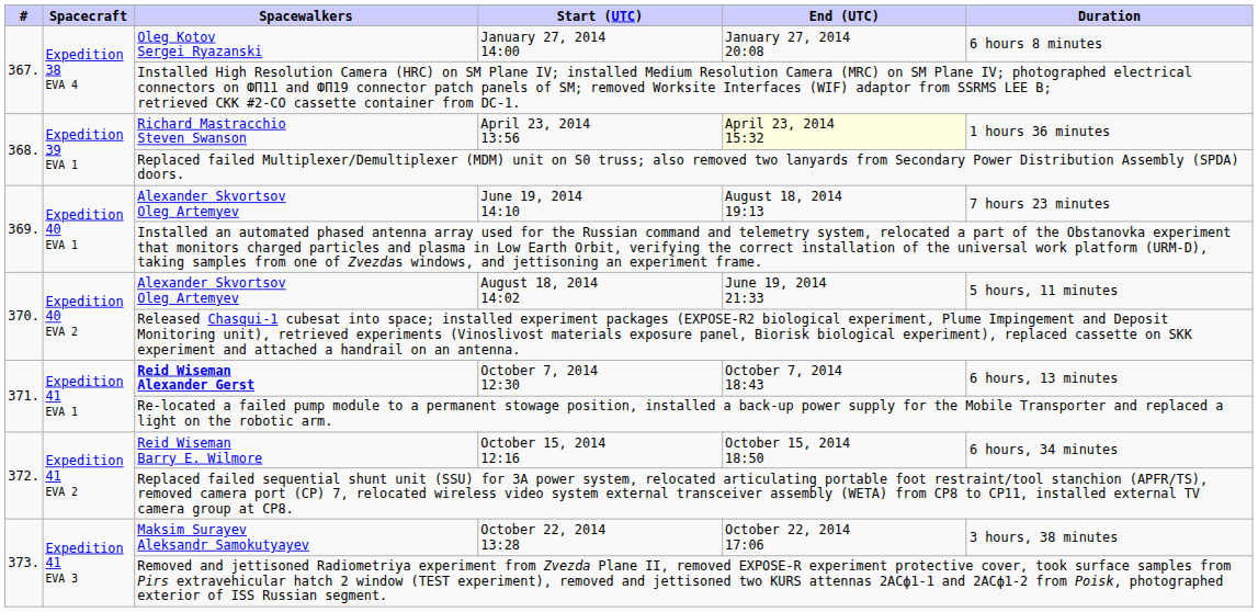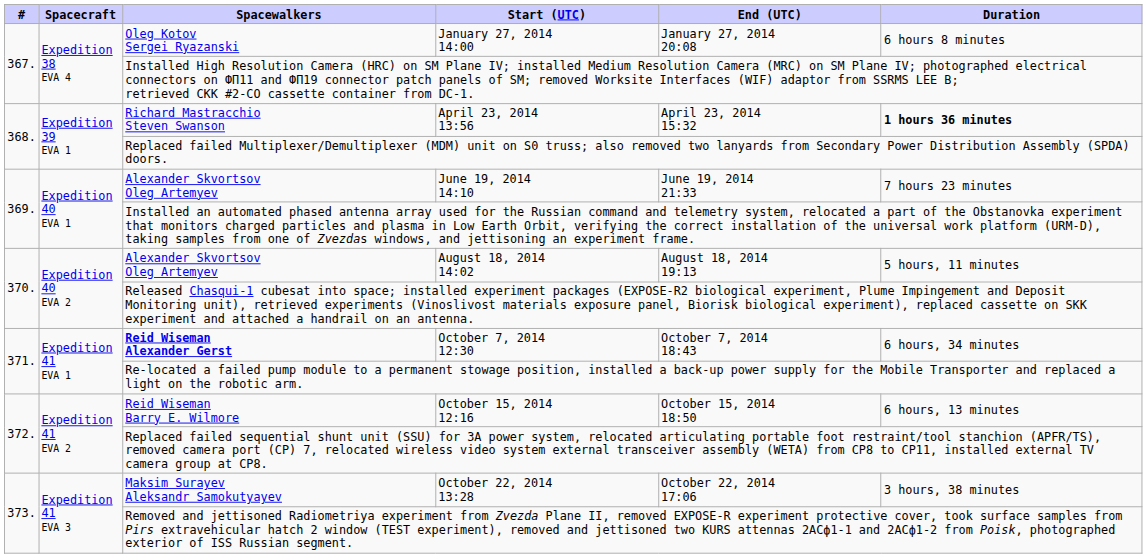 <table class="wikitable sticky-header">
 <tr>
 <th style="background:#ccf;">#</th>
 <th style="background:#ccf;">Spacecraft</th>
 <th style="background:#ccf;">Spacewalkers</th>
 <th style="background:#ccf;">Start (<a href='#'>UTC</a>)</th>
 <th style="background:#ccf;">End (UTC)</th>
 <th style="background:#ccf;">Duration</th>
 </tr>
 <tr>
 <td rowspan=2>367.</td>
 <td rowspan=2><a href='#'>Expedition 38</a><br><small>EVA 4</small><br></td>
 <td> <a href='#'>Oleg Kotov</a><br> <a href='#'>Sergei Ryazanski</a></td>
 <td>January 27, 2014<br>14:00</td>
 <td>January 27, 2014<br>20:08</td>
 <td>6 hours 8 minutes</td>
 </tr>
 <tr>
 <td colspan=4>Installed High Resolution Camera (HRC) on SM Plane IV; installed Medium Resolution Camera (MRC) on SM Plane IV; photographed electrical connectors on ФП11 and ФП19 connector patch panels of SM; removed Worksite Interfaces (WIF) adaptor from SSRMS LEE B;<br>retrieved СКК #2-СО cassette container from DC-1.</td>
 </tr>
 <tr>
 <td rowspan=2>368.</td>
 <td rowspan=2><a href='#'>Expedition 39</a><br><small>EVA 1</small></td>
 <td> <a href='#'>Richard Mastracchio</a><br> <a href='#'>Steven Swanson</a></td>
 <td>April 23, 2014<br>13:56</td>
-<td style="background: lightyellow;">April 23, 2014<br>15:32</td>
-<td>1 hours 36 minutes</td>
+<td>April 23, 2014<br>15:32</td>
+<td><strong>1 hours 36 minutes</strong></td>
 </tr>
 <tr>
 <td colspan=4>Replaced failed Multiplexer/Demultiplexer (MDM) unit on S0 truss; also removed two lanyards from Secondary Power Distribution Assembly (SPDA) doors.</td>
 </tr>
 <tr>
 <td rowspan=2>369.</td>
 <td rowspan=2><a href='#'>Expedition 40</a><br><small>EVA 1</small><br></td>
 <td> <a href='#'>Alexander Skvortsov</a><br> <a href='#'>Oleg Artemyev</a></td>
 <td>June 19, 2014<br>14:10</td>
-<td>August 18, 2014<br>19:13</td>
+<td>June 19, 2014<br>21:33</td>
 <td>7 hours 23 minutes</td>
 </tr>
 <tr>
 <td colspan=4>Installed an automated phased antenna array used for the Russian command and telemetry system, relocated a part of the Obstanovka experiment that monitors charged particles and plasma in Low Earth Orbit, verifying the correct installation of the universal work platform (URM-D), taking samples from one of <em>Zvezda</em>s windows, and jettisoning an experiment frame.</td>
 </tr>
 <tr>
 <td rowspan=2>370.</td>
 <td rowspan=2><a href='#'>Expedition 40</a><br><small>EVA 2</small><br></td>
 <td> <a href='#'>Alexander Skvortsov</a><br> <a href='#'>Oleg Artemyev</a></td>
 <td>August 18, 2014<br>14:02</td>
-<td>June 19, 2014<br>21:33</td>
+<td>August 18, 2014<br>19:13</td>
 <td>5 hours, 11 minutes</td>
 </tr>
 <tr>
 <td colspan=4>Released <a href='#'>Chasqui-1</a> cubesat into space; installed experiment packages (EXPOSE-R2 biological experiment, Plume Impingement and Deposit Monitoring unit), retrieved experiments (Vinoslivost materials exposure panel, Biorisk biological experiment), replaced cassette on SKK experiment and attached a handrail on an antenna.</td>
 </tr>
 <tr>
 <td rowspan=2>371.</td>
 <td rowspan=2><a href='#'>Expedition 41</a><br><small>EVA 1</small><br></td>
 <td><strong> <a href='#'>Reid Wiseman</a><br> <a href='#'>Alexander Gerst</a></strong></td>
 <td>October 7, 2014<br>12:30</td>
 <td>October 7, 2014<br>18:43</td>
-<td>6 hours, 13 minutes</td>
+<td>6 hours, 34 minutes</td>
 </tr>
 <tr>
 <td colspan=4>Re-located a failed pump module to a permanent stowage position, installed a back-up power supply for the Mobile Transporter and replaced a light on the robotic arm.</td>
 </tr>
 <tr>
 <td rowspan=2>372.</td>
 <td rowspan=2><a href='#'>Expedition 41</a><br><small>EVA 2</small><br></td>
 <td> <a href='#'>Reid Wiseman</a><br> <a href='#'>Barry E. Wilmore</a></td>
 <td>October 15, 2014<br>12:16</td>
 <td>October 15, 2014<br>18:50</td>
-<td>6 hours, 34 minutes</td>
+<td>6 hours, 13 minutes</td>
 </tr>
 <tr>
 <td colspan=4>Replaced failed sequential shunt unit (SSU) for 3A power system, relocated articulating portable foot restraint/tool stanchion (APFR/TS), removed camera port (CP) 7, relocated wireless video system external transceiver assembly (WETA) from CP8 to CP11, installed external TV camera group at CP8.</td>
 </tr>
 <tr>
 <td rowspan=2>373.</td>
 <td rowspan=2><a href='#'>Expedition 41</a><br><small>EVA 3</small><br></td>
 <td> <a href='#'>Maksim Surayev</a><br> <a href='#'>Aleksandr Samokutyayev</a></td>
 <td>October 22, 2014<br>13:28</td>
 <td>October 22, 2014<br>17:06</td>
 <td>3 hours, 38 minutes</td>
 </tr>
 <tr>
 <td colspan=4>Removed and jettisoned Radiometriya experiment from <em>Zvezda</em> Plane II, removed EXPOSE-R experiment protective cover, took surface samples from <em>Pirs</em> extravehicular hatch 2 window (TEST experiment), removed and jettisoned two KURS attennas 2ACф1-1 and 2ACф1-2 from <em>Poisk</em>, photographed exterior of ISS Russian segment.</td>
 </tr>
 </table>
